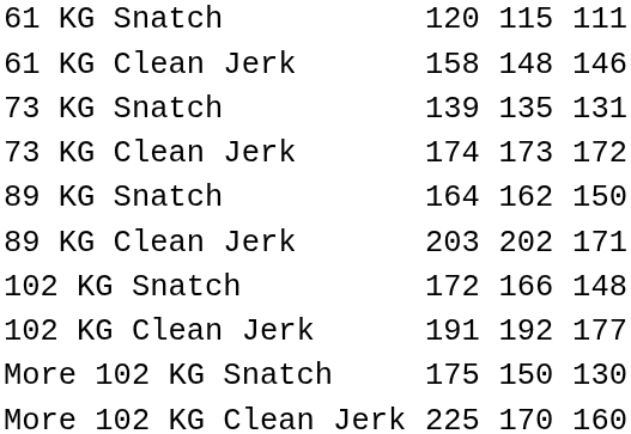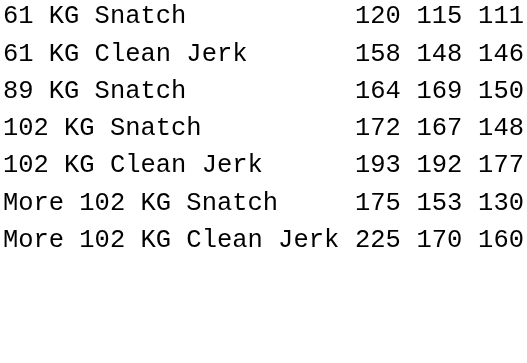 <table>
 <tr>
 <td>61 KG Snatch</td>
 <td></td>
 <td>120</td>
 <td></td>
 <td>115</td>
 <td></td>
 <td>111</td>
 </tr>
 <tr>
 <td>61 KG Clean Jerk</td>
 <td></td>
 <td>158</td>
 <td></td>
 <td>148</td>
 <td></td>
 <td>146</td>
 </tr>
 <tr>
-<td>73 KG Snatch</td>
-<td></td>
-<td>139</td>
-<td></td>
-<td>135</td>
-<td></td>
-<td>131</td>
-</tr>
-<tr>
-<td>73 KG Clean Jerk</td>
-<td></td>
-<td>174</td>
-<td></td>
-<td>173</td>
-<td></td>
-<td>172</td>
-</tr>
-<tr>
 <td>89 KG Snatch</td>
 <td></td>
 <td>164</td>
 <td></td>
-<td>162</td>
+<td>169</td>
 <td></td>
 <td>150</td>
-</tr>
-<tr>
-<td>89 KG Clean Jerk</td>
-<td></td>
-<td>203</td>
-<td></td>
-<td>202</td>
-<td></td>
-<td>171</td>
 </tr>
 <tr>
 <td>102 KG Snatch</td>
 <td></td>
 <td>172</td>
 <td></td>
-<td>166</td>
+<td>167</td>
 <td></td>
 <td>148</td>
 </tr>
 <tr>
 <td>102 KG Clean Jerk</td>
 <td></td>
-<td>191</td>
+<td>193</td>
 <td></td>
 <td>192</td>
 <td></td>
 <td>177</td>
 </tr>
 <tr>
 <td>More 102 KG Snatch</td>
 <td></td>
 <td>175</td>
 <td></td>
-<td>150</td>
+<td>153</td>
 <td></td>
 <td>130</td>
 </tr>
 <tr>
 <td>More 102 KG Clean Jerk</td>
 <td></td>
 <td>225</td>
 <td></td>
 <td>170</td>
 <td></td>
 <td>160</td>
 </tr>
 </table>
